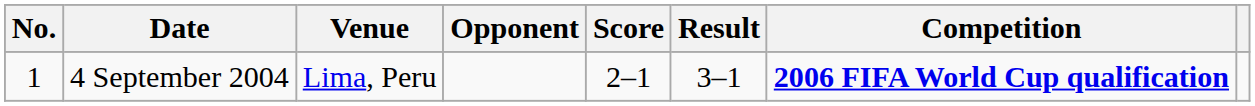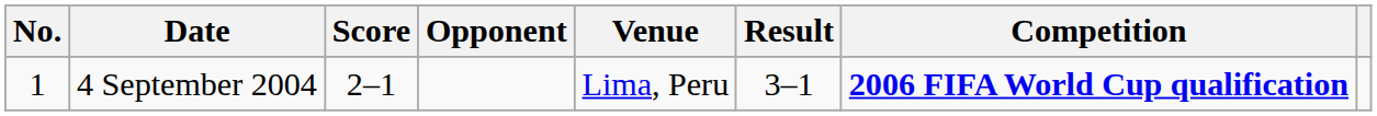 <table class="wikitable sortable">
 <tr>
 <th scope="col">No.</th>
 <th scope="col">Date</th>
+<th scope="col">Score</th>
+<th scope="col">Opponent</th>
 <th scope="col">Venue</th>
-<th scope="col">Opponent</th>
-<th scope="col">Score</th>
 <th scope="col">Result</th>
 <th scope="col">Competition</th>
 <th scope="col" class="unsortable"></th>
 </tr>
 <tr>
 <td align="center">1</td>
 <td>4 September 2004</td>
+<td align="center">2–1</td>
+<td></td>
 <td><a href='#'>Lima</a>, Peru</td>
-<td></td>
-<td align="center">2–1</td>
 <td align="center">3–1</td>
 <td><strong><a href='#'>2006 FIFA World Cup qualification</a></strong></td>
 <td></td>
 </tr>
 </table>
